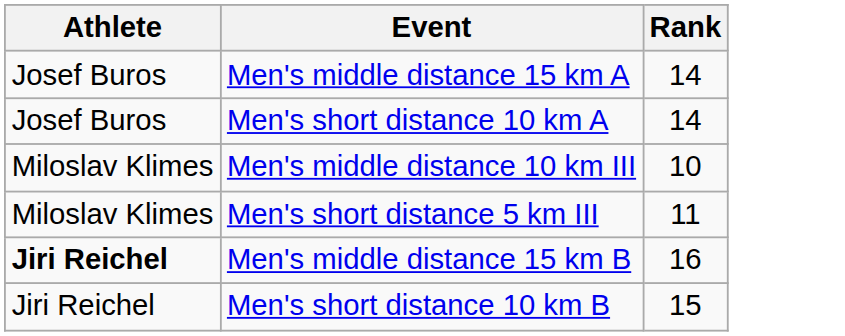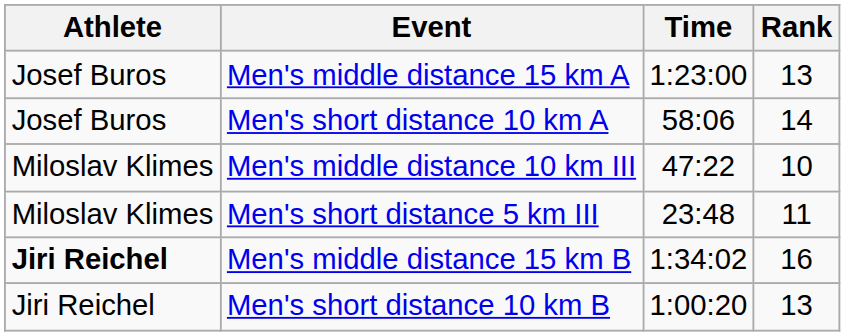 <table class="wikitable">
 <tr>
 <th>Athlete</th>
 <th>Event</th>
+<th>Time</th>
 <th>Rank</th>
 </tr>
 <tr>
 <td>Josef Buros</td>
 <td><a href='#'>Men's middle distance 15 km A</a></td>
-<td align="center">14</td>
+<td align="center">1:23:00</td>
+<td align="center">13</td>
 </tr>
 <tr>
 <td>Josef Buros</td>
 <td><a href='#'>Men's short distance 10 km A</a></td>
+<td align="center">58:06</td>
 <td align="center">14</td>
 </tr>
 <tr>
 <td>Miloslav Klimes</td>
 <td><a href='#'>Men's middle distance 10 km III</a></td>
+<td align="center">47:22</td>
 <td align="center">10</td>
 </tr>
 <tr>
 <td>Miloslav Klimes</td>
 <td><a href='#'>Men's short distance 5 km III</a></td>
+<td align="center">23:48</td>
 <td align="center">11</td>
 </tr>
 <tr>
 <td><strong>Jiri Reichel</strong></td>
 <td><a href='#'>Men's middle distance 15 km B</a></td>
+<td align="center">1:34:02</td>
 <td align="center">16</td>
 </tr>
 <tr>
 <td>Jiri Reichel</td>
 <td><a href='#'>Men's short distance 10 km B</a></td>
-<td align="center">15</td>
+<td align="center">1:00:20</td>
+<td align="center">13</td>
 </tr>
 </table>
